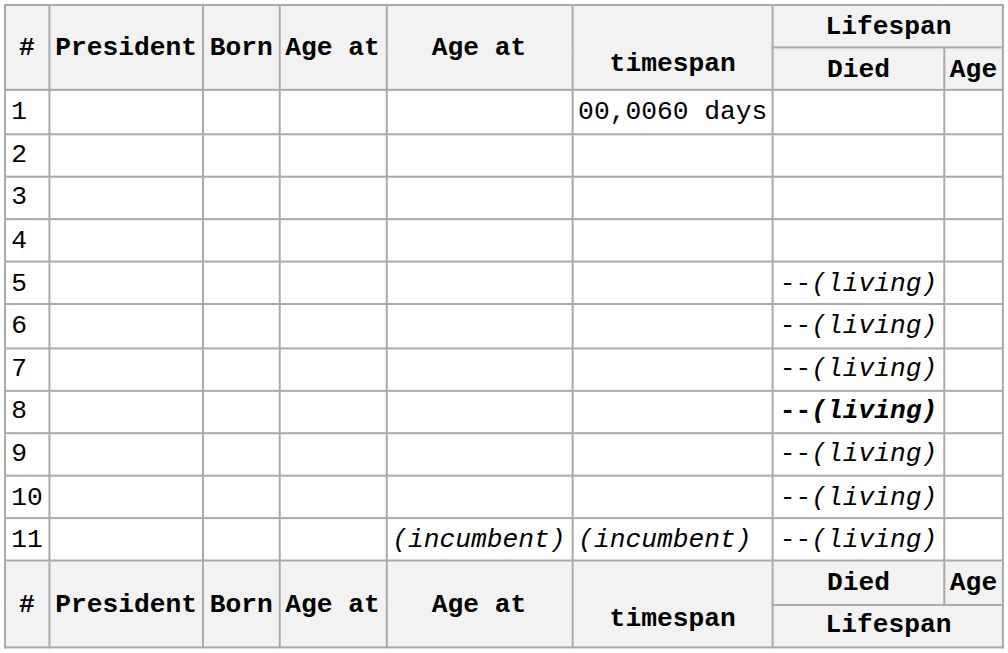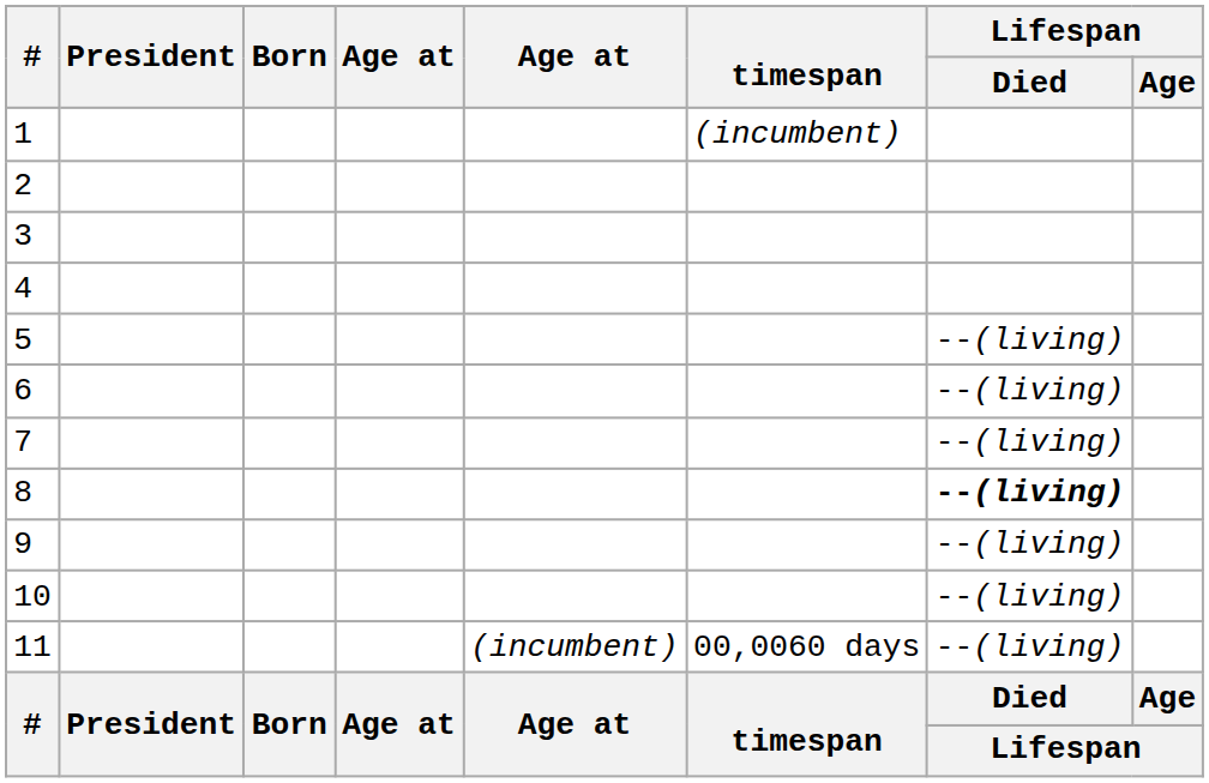 <table class="sortable wikitable">
 <tr>
 <th rowspan=2><abbr>#</abbr></th>
 <th rowspan=2>President</th>
 <th rowspan=2>Born</th>
 <th rowspan=2>Age at<br></th>
 <th rowspan=2>Age at<br></th>
 <th rowspan=2><br>timespan</th>
 <th colspan=2>Lifespan</th>
 </tr>
 <tr>
 <th>Died</th>
 <th>Age</th>
 </tr>
 <tr style="text-align: left; background:#FFFFFF">
 <td>1</td>
 <td></td>
 <td></td>
 <td><br></td>
 <td><br></td>
-<td><span>00,006</span>0 days</td>
+<td><em>(incumbent)</em></td>
 <td></td>
 <td></td>
 </tr>
 <tr style="text-align: left; background:#FFFFFF">
 <td>2</td>
 <td></td>
 <td></td>
 <td><br></td>
 <td><br></td>
 <td></td>
 <td></td>
 <td></td>
 </tr>
 <tr style="text-align: left; background:#FFFFFF">
 <td>3</td>
 <td></td>
 <td></td>
 <td><br></td>
 <td><br></td>
 <td></td>
 <td></td>
 <td></td>
 </tr>
 <tr style="text-align: left; background:#FFFFFF">
 <td>4</td>
 <td></td>
 <td></td>
 <td><br></td>
 <td><br></td>
 <td></td>
 <td></td>
 <td></td>
 </tr>
 <tr style="text-align: left; background:#FFFFFF">
 <td>5</td>
 <td></td>
 <td></td>
 <td><br></td>
 <td><br></td>
 <td><em></em></td>
 <td><span>--</span><em>(living)</em></td>
 <td><em></em></td>
 </tr>
 <tr style="text-align: left; background:#FFFFFF">
 <td>6</td>
 <td></td>
 <td></td>
 <td><br></td>
 <td><br></td>
 <td><em></em></td>
 <td><span>--</span><em>(living)</em></td>
 <td><em></em></td>
 </tr>
 <tr style="text-align: left; background:#FFFFFF">
 <td>7</td>
 <td></td>
 <td></td>
 <td><br></td>
 <td><br></td>
 <td><em></em></td>
 <td><span>--</span><em>(living)</em></td>
 <td><em></em></td>
 </tr>
 <tr style="text-align: left; background:#FFFFFF">
 <td>8</td>
 <td></td>
 <td></td>
 <td><br></td>
 <td><br></td>
 <td><em></em></td>
 <td><strong><span>--</span><em>(living)</em></strong></td>
 <td><em></em></td>
 </tr>
 <tr style="text-align: left; background:#FFFFFF">
 <td>9</td>
 <td></td>
 <td></td>
 <td><br></td>
 <td><br></td>
 <td><em></em></td>
 <td><span>--</span><em>(living)</em></td>
 <td><em></em></td>
 </tr>
 <tr style="text-align: left; background:#FFFFFF">
 <td>10</td>
 <td></td>
 <td></td>
 <td><br></td>
 <td><br></td>
 <td><em></em></td>
 <td><span>--</span><em>(living)</em></td>
 <td><em></em></td>
 </tr>
 <tr style="text-align: left; background:#FFFFFF">
 <td>11</td>
 <td></td>
 <td></td>
 <td><br></td>
 <td><span></span><em>(incumbent)</em></td>
-<td><em>(incumbent)</em></td>
+<td><span>00,006</span>0 days</td>
 <td><span>--</span><em>(living)</em></td>
 <td><em></em></td>
 </tr>
 <tr style="text-align: left; background:#FFFFFF">
 <th rowspan=2><abbr>#</abbr></th>
 <th rowspan=2>President</th>
 <th rowspan=2>Born</th>
 <th rowspan=2>Age at<br></th>
 <th rowspan=2>Age at<br></th>
 <th rowspan=2><br>timespan</th>
 <th>Died</th>
 <th>Age</th>
 </tr>
 <tr>
 <th colspan=2>Lifespan</th>
 </tr>
 </table>
